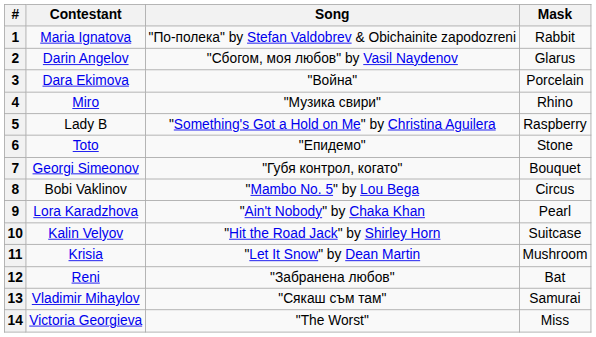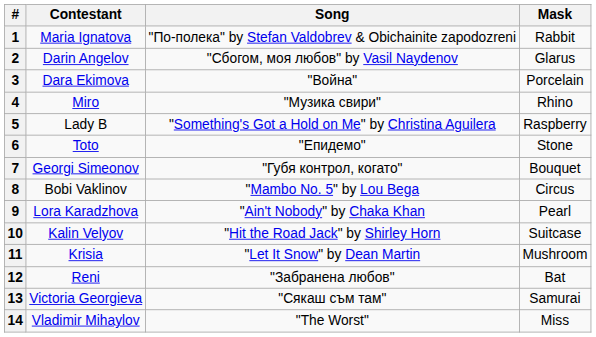 <table class="wikitable" plainrowheaders" style="text-align: center;">
 <tr>
 <th>#</th>
 <th>Contestant</th>
 <th>Song</th>
 <th>Mask</th>
 </tr>
 <tr>
 <th>1</th>
 <td><a href='#'>Maria Ignatova</a></td>
 <td>"По-полека" by <a href='#'>Stefan Valdobrev</a> & Obichainite zapodozreni</td>
 <td>Rabbit</td>
 </tr>
 <tr>
 <th>2</th>
 <td><a href='#'>Darin Angelov</a></td>
 <td>"Сбогом, моя любов"  by <a href='#'>Vasil Naydenov</a></td>
 <td>Glarus</td>
 </tr>
 <tr>
 <th>3</th>
 <td><a href='#'>Dara Ekimova</a></td>
 <td>"Война"</td>
 <td>Porcelain</td>
 </tr>
 <tr>
 <th>4</th>
 <td><a href='#'>Miro</a></td>
 <td>"Музика свири"</td>
 <td>Rhino</td>
 </tr>
 <tr>
 <th>5</th>
 <td>Lady B</td>
 <td>"<a href='#'>Something's Got a Hold on Me</a>" by <a href='#'>Christina Aguilera</a></td>
 <td>Raspberry</td>
 </tr>
 <tr>
 <th>6</th>
 <td><a href='#'>Toto</a></td>
 <td>"Епидемо"</td>
 <td>Stone</td>
 </tr>
 <tr>
 <th>7</th>
 <td><a href='#'>Georgi Simeonov</a></td>
 <td>"Губя контрол, когато"</td>
 <td>Bouquet</td>
 </tr>
 <tr>
 <th>8</th>
 <td>Bobi Vaklinov</td>
 <td>"<a href='#'>Mambo No. 5</a>" by <a href='#'>Lou Bega</a></td>
 <td>Circus</td>
 </tr>
 <tr>
 <th>9</th>
 <td><a href='#'>Lora Karadzhova</a></td>
 <td>"<a href='#'>Ain't Nobody</a>" by <a href='#'>Chaka Khan</a></td>
 <td>Pearl</td>
 </tr>
 <tr>
 <th>10</th>
 <td><a href='#'>Kalin Velyov</a></td>
 <td>"<a href='#'>Hit the Road Jack</a>" by <a href='#'>Shirley Horn</a></td>
 <td>Suitcase</td>
 </tr>
 <tr>
 <th>11</th>
 <td><a href='#'>Krisia</a></td>
 <td>"<a href='#'>Let It Snow</a>" by <a href='#'>Dean Martin</a></td>
 <td>Mushroom</td>
 </tr>
 <tr>
 <th>12</th>
 <td><a href='#'>Reni</a></td>
 <td>"Забранена любов"</td>
 <td>Bat</td>
 </tr>
 <tr>
 <th>13</th>
-<td><a href='#'>Vladimir Mihaylov</a></td>
+<td><a href='#'>Victoria Georgieva</a></td>
 <td>"Сякаш съм там"</td>
 <td>Samurai</td>
 </tr>
 <tr>
 <th>14</th>
-<td><a href='#'>Victoria Georgieva</a></td>
+<td><a href='#'>Vladimir Mihaylov</a></td>
 <td>"The Worst"</td>
 <td>Miss</td>
 </tr>
 </table>
